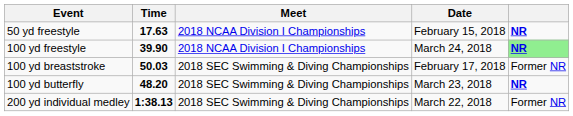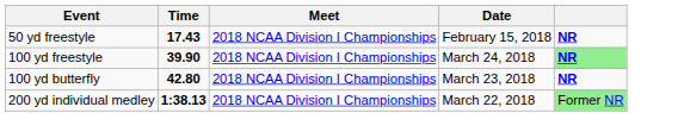 <table class="wikitable">
 <tr bgcolor="#eeeeee">
 <th>Event</th>
 <th>Time</th>
 <th>Meet</th>
 <th>Date</th>
 <th></th>
 </tr>
 <tr>
 <td>50 yd freestyle</td>
-<td style="text-align:center;"><strong>17.63</strong></td>
+<td style="text-align:center;"><strong>17.43</strong></td>
 <td><a href='#'>2018 NCAA Division I Championships</a></td>
 <td>February 15, 2018</td>
 <td><strong><a href='#'>NR</a></strong></td>
 </tr>
 <tr>
 <td>100 yd freestyle</td>
 <td style="text-align:center;"><strong>39.90</strong></td>
 <td><a href='#'>2018 NCAA Division I Championships</a></td>
 <td>March 24, 2018</td>
 <td style="background: lightgreen;"><strong><a href='#'>NR</a></strong></td>
 </tr>
 <tr>
-<td>100 yd breaststroke</td>
-<td style="text-align:center;"><strong>50.03</strong></td>
-<td>2018 SEC Swimming & Diving Championships</td>
-<td>February 17, 2018</td>
-<td>Former <a href='#'>NR</a></td>
-</tr>
-<tr>
 <td>100 yd butterfly</td>
-<td style="text-align:center;"><strong>48.20</strong></td>
-<td>2018 SEC Swimming & Diving Championships</td>
+<td style="text-align:center;"><strong>42.80</strong></td>
+<td><a href='#'>2018 NCAA Division I Championships</a></td>
 <td>March 23, 2018</td>
 <td><strong><a href='#'>NR</a></strong></td>
 </tr>
 <tr>
 <td>200 yd individual medley</td>
 <td style="text-align:center;"><strong>1:38.13</strong></td>
-<td>2018 SEC Swimming & Diving Championships</td>
+<td><a href='#'>2018 NCAA Division I Championships</a></td>
 <td>March 22, 2018</td>
-<td>Former <a href='#'>NR</a></td>
+<td style="background: lightgreen;">Former <a href='#'>NR</a></td>
 </tr>
 </table>
